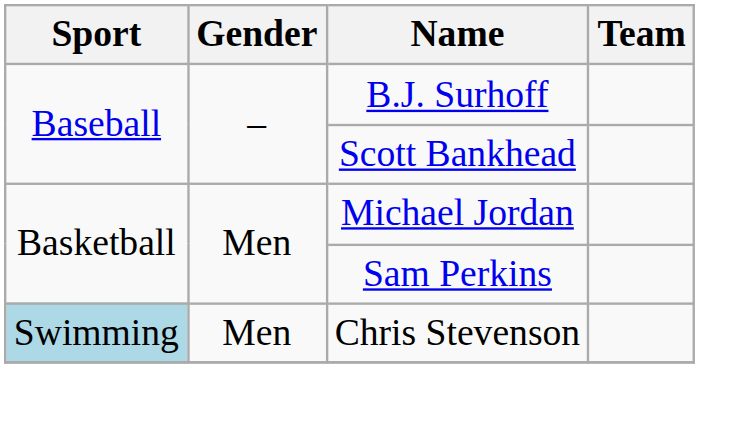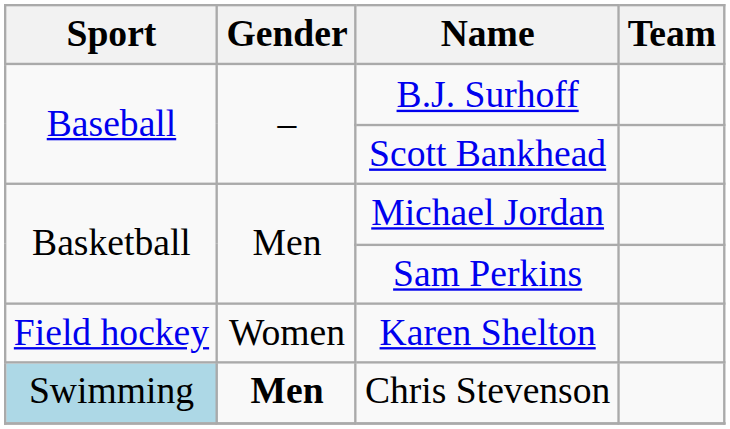 <table class="wikitable" style="text-align: center;">
 <tr>
 <th>Sport</th>
 <th>Gender</th>
 <th>Name</th>
 <th>Team</th>
 </tr>
 <tr>
 <td rowspan="2"><a href='#'>Baseball</a></td>
 <td rowspan="2">–</td>
 <td><a href='#'>B.J. Surhoff</a></td>
 <td></td>
 </tr>
 <tr>
 <td><a href='#'>Scott Bankhead</a></td>
 <td></td>
 </tr>
 <tr>
 <td rowspan="2">Basketball</td>
 <td rowspan="2">Men</td>
 <td><a href='#'>Michael Jordan</a></td>
 <td></td>
 </tr>
 <tr>
 <td><a href='#'>Sam Perkins</a></td>
 <td></td>
 </tr>
 <tr>
+<td><a href='#'>Field hockey</a></td>
+<td>Women</td>
+<td><a href='#'>Karen Shelton</a></td>
+<td></td>
+</tr>
+<tr>
 <td style="background: lightblue;">Swimming</td>
-<td>Men</td>
+<td><strong>Men</strong></td>
 <td>Chris Stevenson</td>
 <td></td>
 </tr>
 <tr>
 </tr>
 </table>
